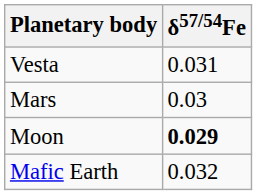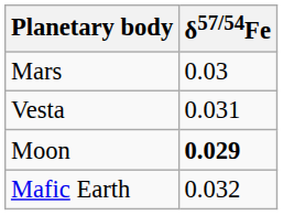 <table class="wikitable">
 <tr>
 <th>Planetary body</th>
 <th>δ<sup>57/54</sup>Fe</th>
 </tr>
 <tr>
+<td>Mars</td>
+<td>0.03</td>
+</tr>
+<tr>
 <td>Vesta</td>
 <td>0.031</td>
-</tr>
-<tr>
-<td>Mars</td>
-<td>0.03</td>
 </tr>
 <tr>
 <td>Moon</td>
 <td><strong>0.029</strong></td>
 </tr>
 <tr>
 <td><a href='#'>Mafic</a> Earth</td>
 <td>0.032</td>
 </tr>
 </table>
